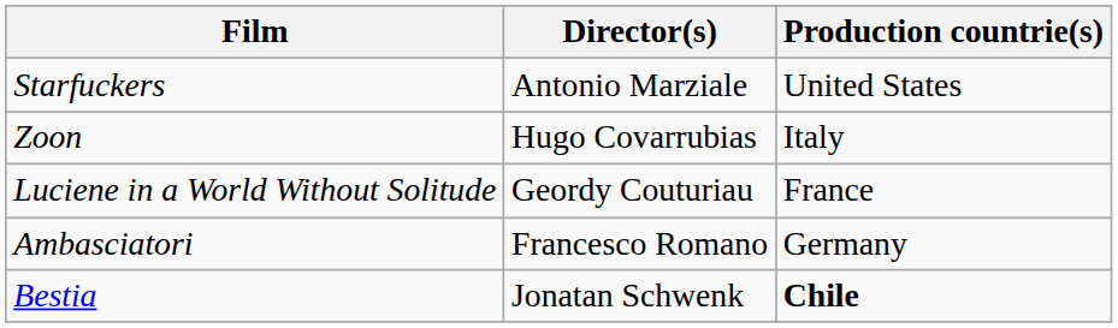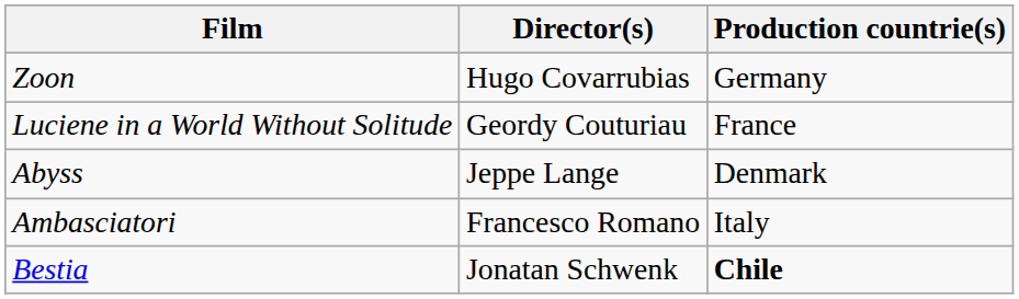 <table class="wikitable">
 <tr>
 <th>Film</th>
 <th>Director(s)</th>
 <th>Production countrie(s)</th>
 </tr>
 <tr>
-<td><em>Starfuckers</em></td>
-<td>Antonio Marziale</td>
-<td>United States</td>
-</tr>
-<tr>
 <td><em>Zoon</em></td>
 <td>Hugo Covarrubias</td>
-<td>Italy</td>
+<td>Germany</td>
 </tr>
 <tr>
 <td><em>Luciene in a World Without Solitude</em></td>
 <td>Geordy Couturiau</td>
 <td>France</td>
 </tr>
 <tr>
+<td><em>Abyss</em></td>
+<td>Jeppe Lange</td>
+<td>Denmark</td>
+</tr>
+<tr>
 <td><em>Ambasciatori</em></td>
 <td>Francesco Romano</td>
-<td>Germany</td>
+<td>Italy</td>
 </tr>
 <tr>
 <td><em><a href='#'>Bestia</a></em></td>
 <td>Jonatan Schwenk</td>
 <td><strong>Chile</strong></td>
 </tr>
 </table>
